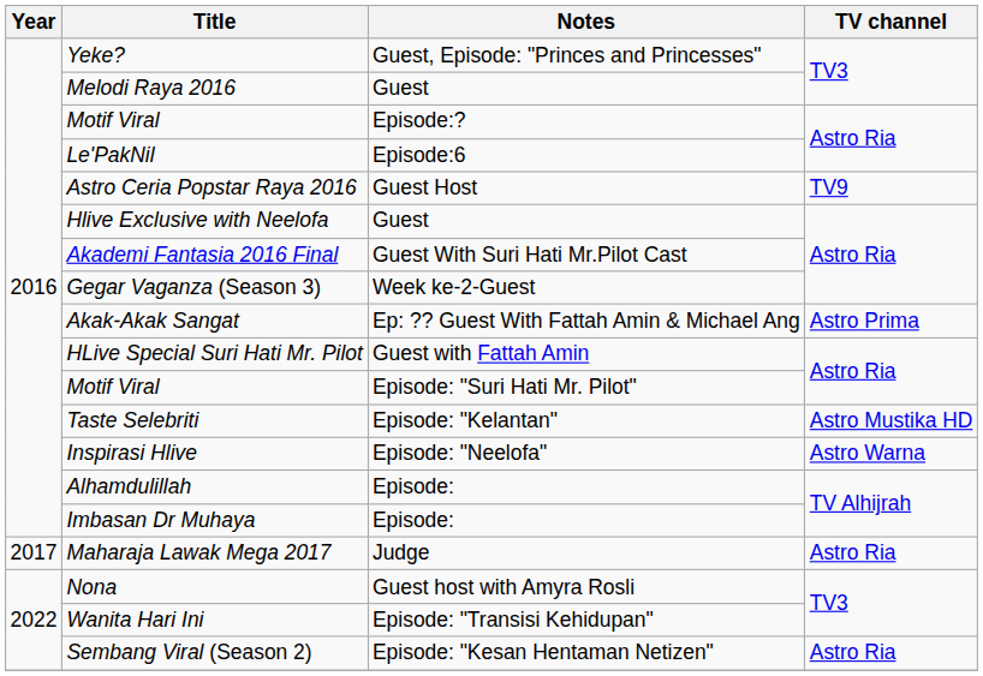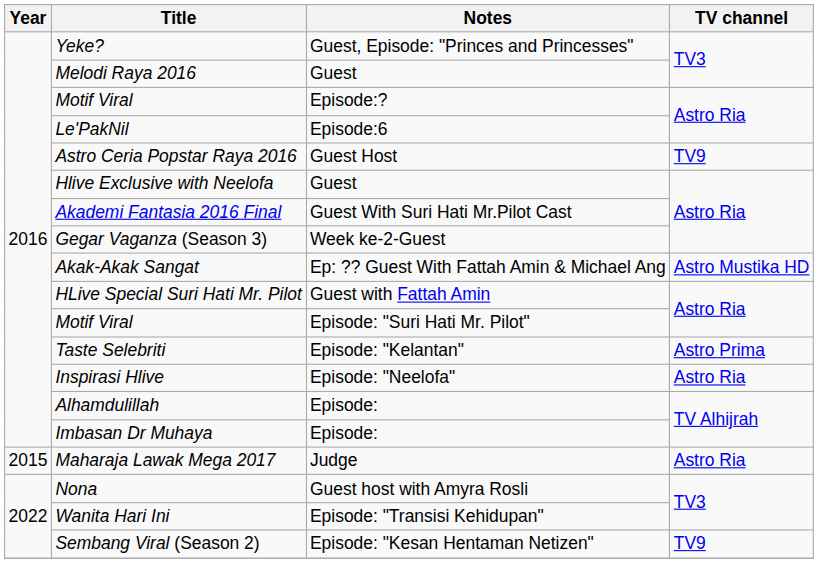 <table class="wikitable">
 <tr>
 <th>Year</th>
 <th>Title</th>
 <th>Notes</th>
 <th>TV channel</th>
 </tr>
 <tr>
 <td rowspan="15">2016</td>
 <td><em>Yeke?</em></td>
 <td>Guest, Episode: "Princes and Princesses"</td>
 <td rowspan=2><a href='#'>TV3</a></td>
 </tr>
 <tr>
 <td><em>Melodi Raya 2016</em></td>
 <td>Guest</td>
 </tr>
 <tr>
 <td><em>Motif Viral</em></td>
 <td>Episode:?</td>
 <td rowspan="2"><a href='#'>Astro Ria</a></td>
 </tr>
 <tr>
 <td><em>Le'PakNil</em></td>
 <td>Episode:6</td>
 </tr>
 <tr>
 <td><em>Astro Ceria Popstar Raya 2016</em></td>
 <td>Guest Host</td>
 <td><a href='#'>TV9</a></td>
 </tr>
 <tr>
 <td><em>Hlive Exclusive with Neelofa</em></td>
 <td>Guest</td>
 <td rowspan="3"><a href='#'>Astro Ria</a></td>
 </tr>
 <tr>
 <td><em><a href='#'>Akademi Fantasia 2016 Final</a></em></td>
 <td>Guest With Suri Hati Mr.Pilot Cast</td>
 </tr>
 <tr>
 <td><em>Gegar Vaganza</em> (Season 3)</td>
 <td>Week ke-2-Guest</td>
 </tr>
 <tr>
 <td><em>Akak-Akak Sangat</em></td>
 <td>Ep: ?? Guest With Fattah Amin & Michael Ang</td>
-<td><a href='#'>Astro Prima</a></td>
+<td><a href='#'>Astro Mustika HD</a></td>
 </tr>
 <tr>
 <td><em>HLive Special Suri Hati Mr. Pilot</em></td>
 <td>Guest with <a href='#'>Fattah Amin</a></td>
 <td rowspan="2"><a href='#'>Astro Ria</a></td>
 </tr>
 <tr>
 <td><em>Motif Viral</em></td>
 <td>Episode: "Suri Hati Mr. Pilot"</td>
 </tr>
 <tr>
 <td><em>Taste Selebriti</em></td>
 <td>Episode: "Kelantan"</td>
-<td><a href='#'>Astro Mustika HD</a></td>
+<td><a href='#'>Astro Prima</a></td>
 </tr>
 <tr>
 <td><em>Inspirasi Hlive</em></td>
 <td>Episode: "Neelofa"</td>
-<td><a href='#'>Astro Warna</a></td>
+<td><a href='#'>Astro Ria</a></td>
 </tr>
 <tr>
 <td><em>Alhamdulillah</em></td>
 <td>Episode:</td>
 <td rowspan="2"><a href='#'>TV Alhijrah</a></td>
 </tr>
 <tr>
 <td><em>Imbasan Dr Muhaya</em></td>
 <td>Episode:</td>
 </tr>
 <tr>
-<td>2017</td>
+<td>2015</td>
 <td><em>Maharaja Lawak Mega 2017</em></td>
 <td>Judge</td>
 <td><a href='#'>Astro Ria</a></td>
 </tr>
 <tr>
 <td rowspan="3">2022</td>
 <td><em>Nona</em></td>
 <td>Guest host with Amyra Rosli</td>
 <td rowspan="2"><a href='#'>TV3</a></td>
 </tr>
 <tr>
 <td><em>Wanita Hari Ini</em></td>
 <td>Episode: "Transisi Kehidupan"</td>
 </tr>
 <tr>
 <td><em>Sembang Viral</em> (Season 2)</td>
 <td>Episode: "Kesan Hentaman Netizen"</td>
-<td><a href='#'>Astro Ria</a></td>
+<td><a href='#'>TV9</a></td>
 </tr>
 <tr>
 </tr>
 </table>
